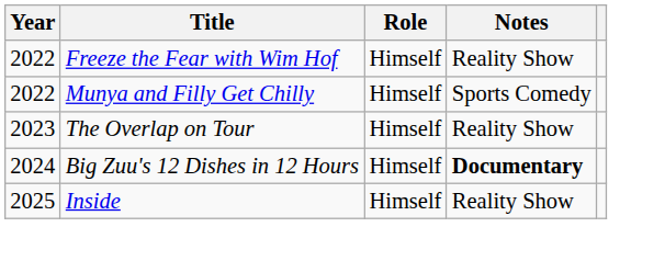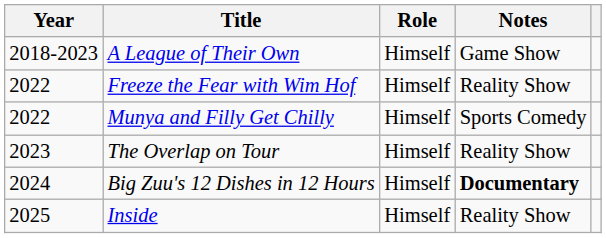 <table class="wikitable">
 <tr>
 <th>Year</th>
 <th>Title</th>
 <th>Role</th>
 <th>Notes</th>
 <th></th>
+</tr>
+<tr>
+<td>2018-2023</td>
+<td><em><a href='#'>A League of Their Own</a></em></td>
+<td>Himself</td>
+<td>Game Show</td>
+<td></td>
 </tr>
 <tr>
 <td>2022</td>
 <td><em><a href='#'>Freeze the Fear with Wim Hof</a></em></td>
 <td>Himself</td>
 <td>Reality Show</td>
 <td></td>
 </tr>
 <tr>
 <td>2022</td>
 <td><em><a href='#'>Munya and Filly Get Chilly</a></em></td>
 <td>Himself</td>
 <td>Sports Comedy</td>
 <td></td>
 </tr>
 <tr>
 <td>2023</td>
 <td><em>The Overlap on Tour</em></td>
 <td>Himself</td>
 <td>Reality Show</td>
 <td></td>
 </tr>
 <tr>
 <td>2024</td>
 <td><em>Big Zuu's 12 Dishes in 12 Hours</em></td>
 <td>Himself</td>
 <td><strong>Documentary</strong></td>
 <td></td>
 </tr>
 <tr>
 <td>2025</td>
 <td><em><a href='#'>Inside</a></em></td>
 <td>Himself</td>
 <td>Reality Show</td>
 <td></td>
 </tr>
 </table>
